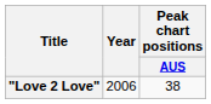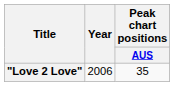 <table class="wikitable plainrowheaders" style="text-align:center;">
 <tr>
 <th scope="col" rowspan="2">Title</th>
 <th scope="col" rowspan="2">Year</th>
 <th scope="col" colspan="1">Peak chart positions</th>
 </tr>
 <tr>
 <th scope="col" style="width:3em;font-size:90%;"><a href='#'>AUS</a><br></th>
 </tr>
 <tr>
 <th scope="row">"Love 2 Love"</th>
 <td rowspan="2">2006</td>
-<td>38</td>
+<td>35</td>
 </tr>
 </table>
